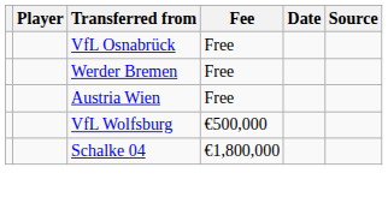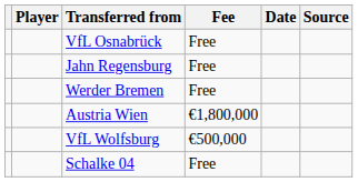 <table class="wikitable plainrowheaders sortable">
 <tr>
 <th></th>
 <th scope="col">Player</th>
 <th>Transferred from</th>
 <th style="width: 65px;">Fee</th>
 <th scope="col">Date</th>
 <th scope="col">Source</th>
 </tr>
 <tr>
 <td align="center"></td>
 <td></td>
 <td> <a href='#'>VfL Osnabrück</a></td>
 <td>Free</td>
 <td></td>
 <td></td>
 </tr>
 <tr>
 <td align="center"></td>
 <td></td>
+<td> <a href='#'>Jahn Regensburg</a></td>
+<td>Free</td>
+<td></td>
+<td></td>
+</tr>
+<tr>
+<td align="center"></td>
+<td></td>
 <td> <a href='#'>Werder Bremen</a></td>
 <td>Free</td>
 <td></td>
 <td></td>
 </tr>
 <tr>
 <td align="center"></td>
 <td></td>
 <td> <a href='#'>Austria Wien</a></td>
-<td>Free</td>
+<td>€1,800,000</td>
 <td></td>
 <td></td>
 </tr>
 <tr>
 <td align=center></td>
 <td></td>
 <td> <a href='#'>VfL Wolfsburg</a></td>
 <td>€500,000</td>
 <td></td>
 <td></td>
 </tr>
 <tr>
 <td align="center"></td>
 <td></td>
 <td> <a href='#'>Schalke 04</a></td>
-<td>€1,800,000</td>
+<td>Free</td>
 <td></td>
 <td></td>
 </tr>
 </table>
